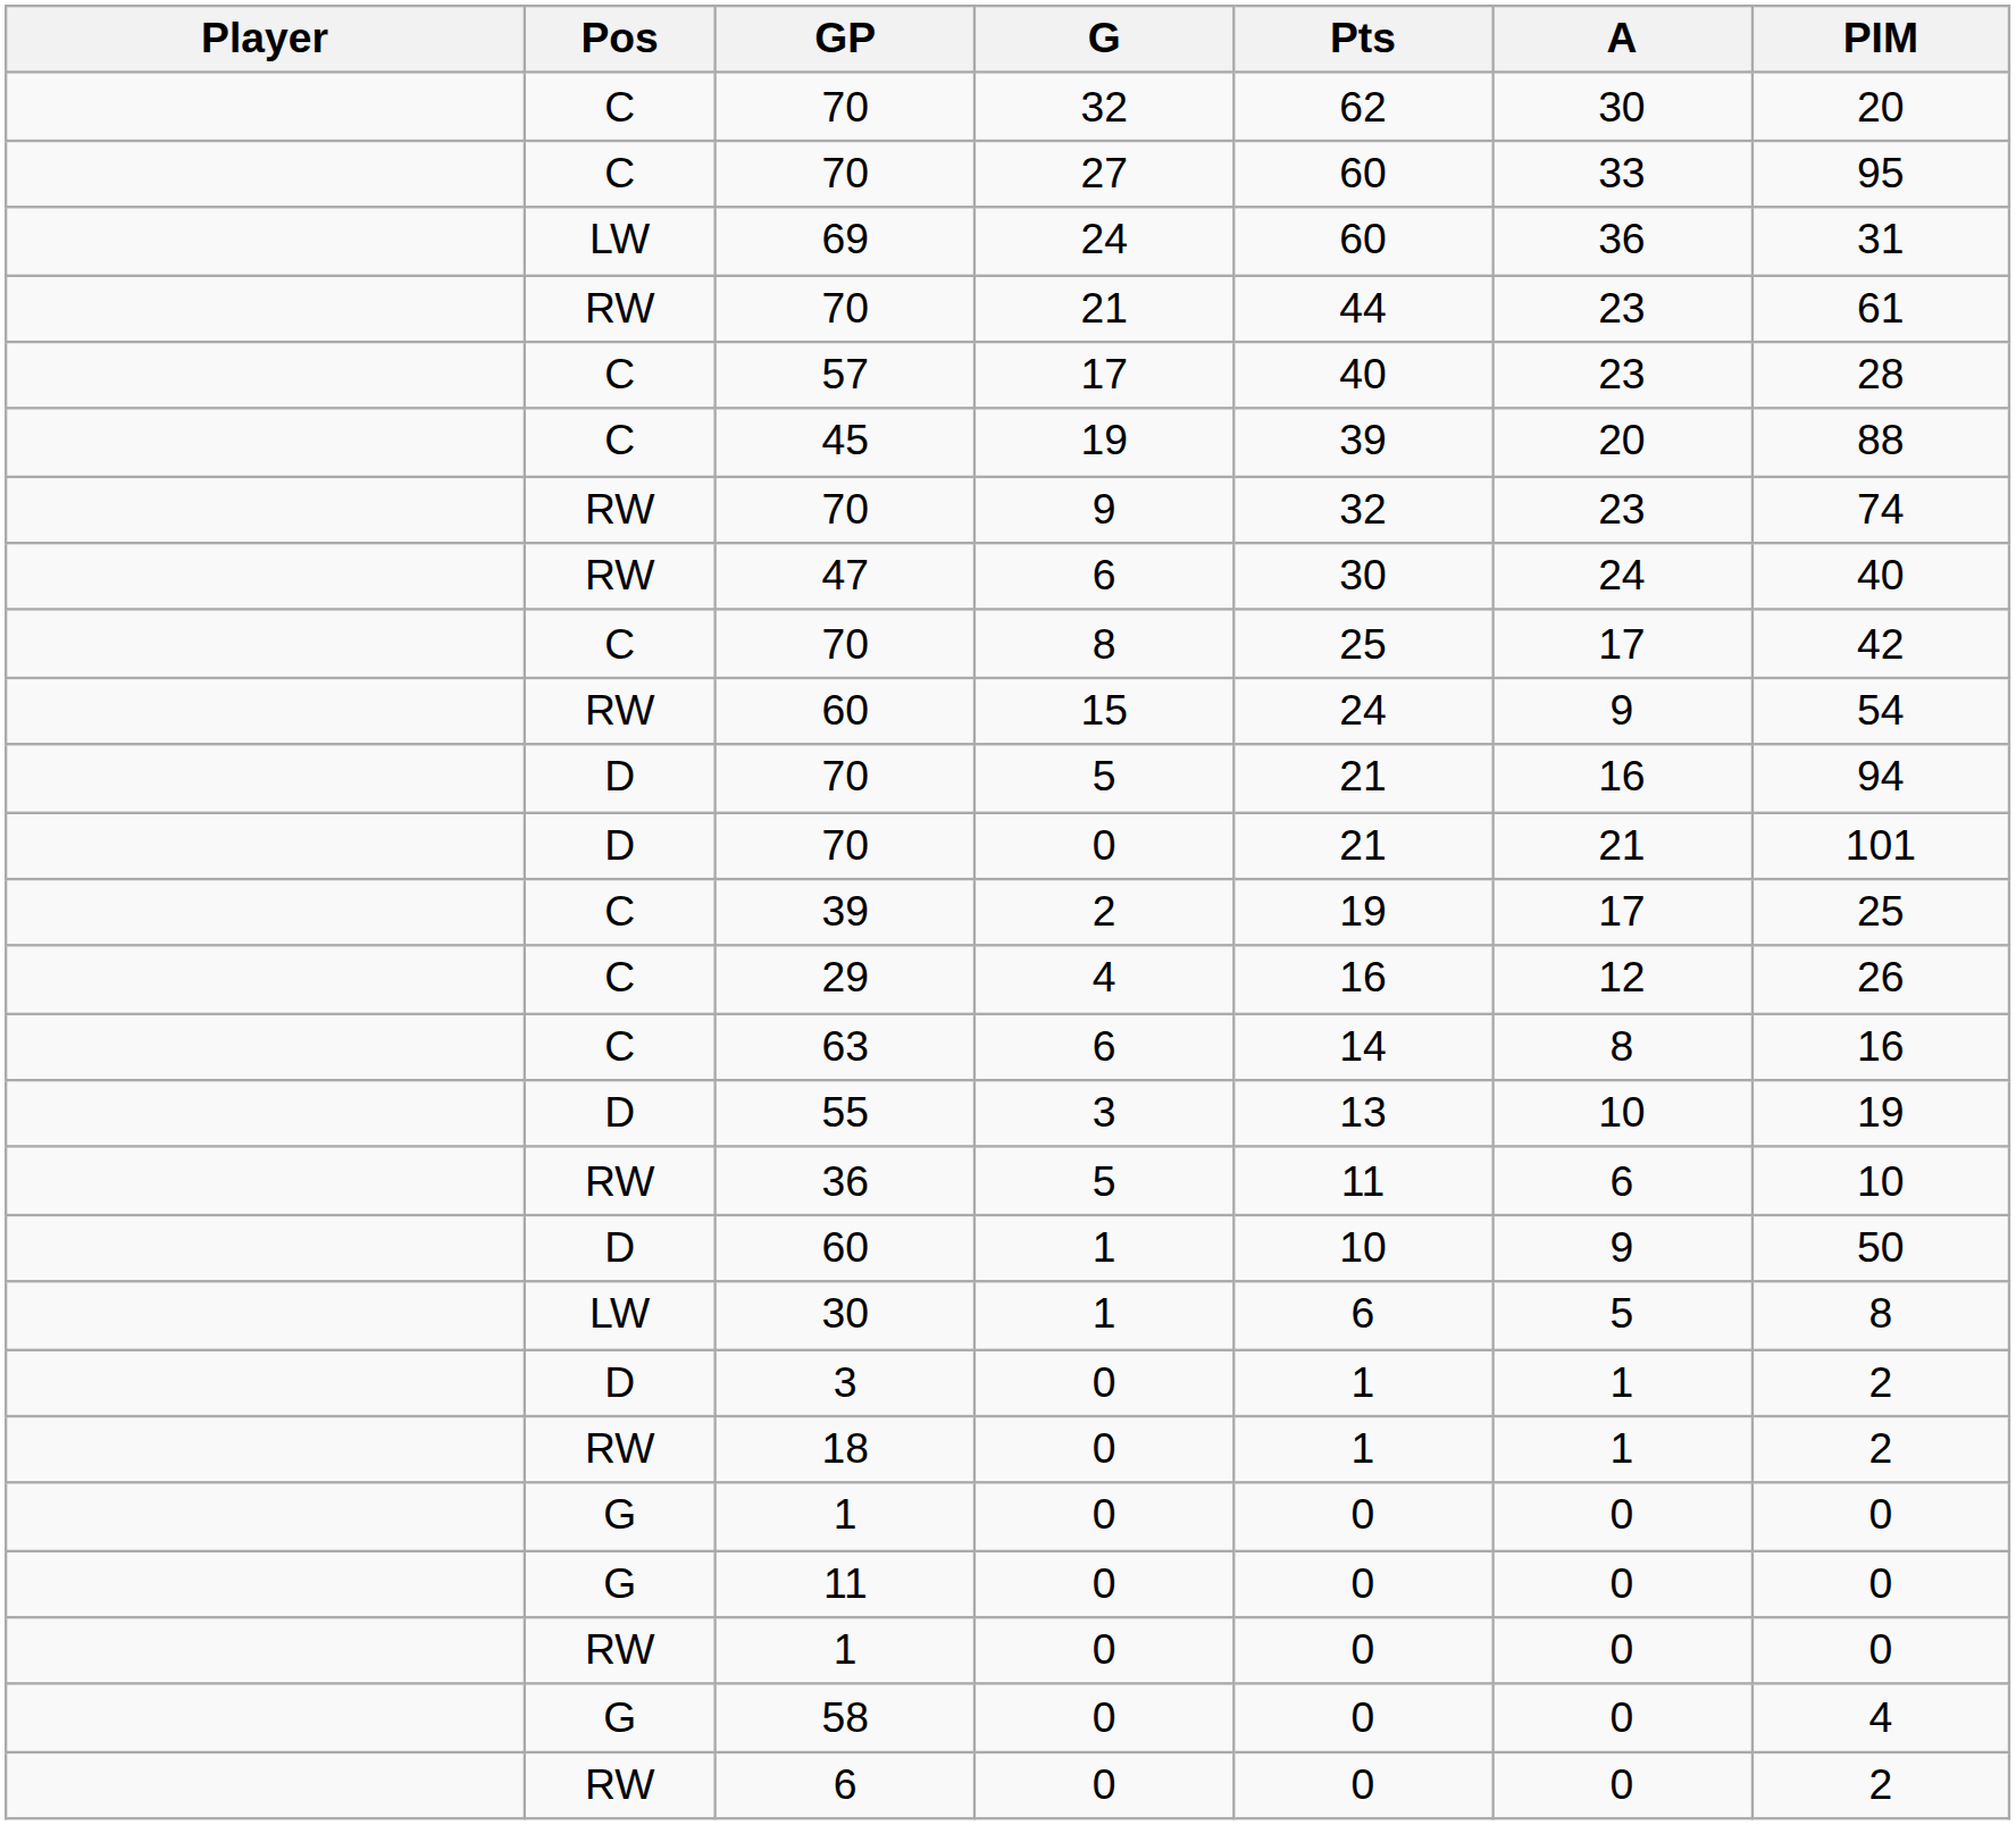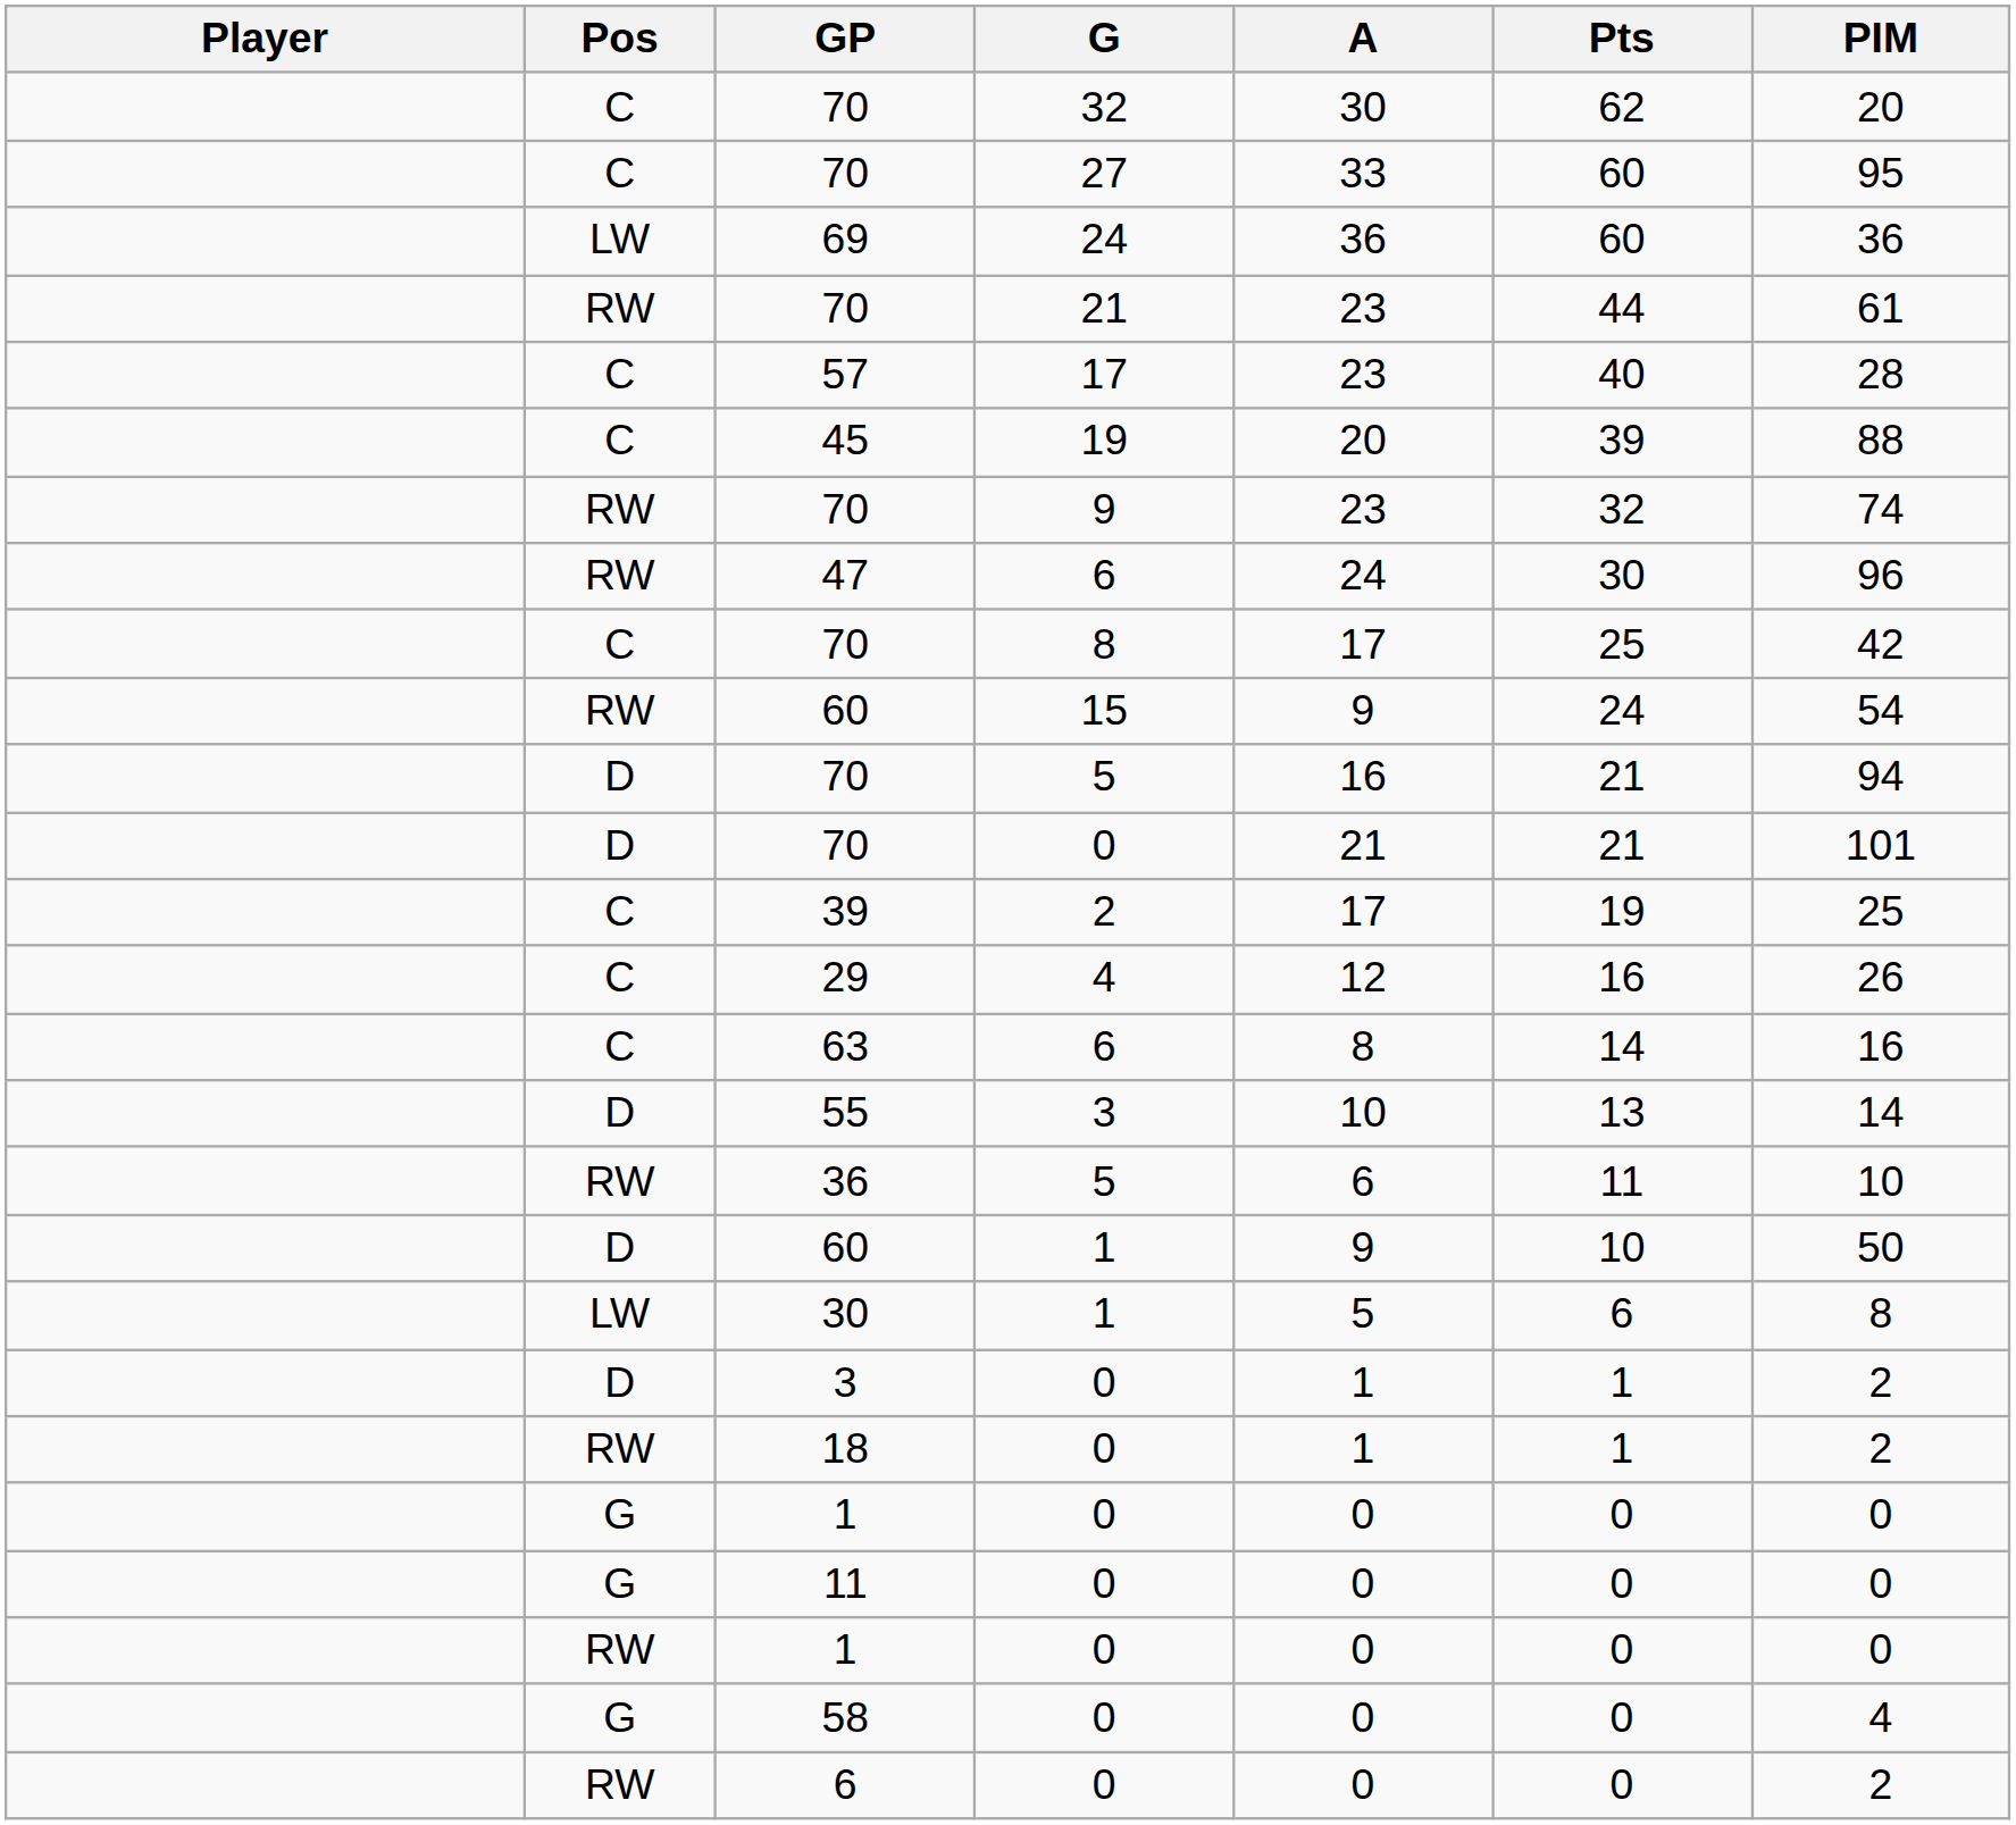 <table class="wikitable sortable" width="60%">
 <tr ALIGN="center">
 <th bgcolor="#DDDDFF" width="10%">Player</th>
 <th bgcolor="#DDDDFF" width="3%" title="Position">Pos</th>
 <th bgcolor="#DDDDFF" width="5%" title="Games played">GP</th>
 <th bgcolor="#DDDDFF" width="5%" title="Goals">G</th>
+<th bgcolor="#DDDDFF" width="5%" title="Assists">A</th>
 <th bgcolor="#DDDDFF" width="5%" title="Points">Pts</th>
-<th bgcolor="#DDDDFF" width="5%" title="Assists">A</th>
 <th bgcolor="#DDDDFF" width="5%" title="Penalties in Minutes">PIM</th>
 </tr>
 <tr align="center">
 <td align="right"></td>
 <td>C</td>
 <td>70</td>
 <td>32</td>
+<td>30</td>
 <td>62</td>
-<td>30</td>
 <td>20</td>
 </tr>
 <tr align="center">
 <td align="right"></td>
 <td>C</td>
 <td>70</td>
 <td>27</td>
+<td>33</td>
 <td>60</td>
-<td>33</td>
 <td>95</td>
 </tr>
 <tr align="center">
 <td align="right"></td>
 <td>LW</td>
 <td>69</td>
 <td>24</td>
+<td>36</td>
 <td>60</td>
 <td>36</td>
-<td>31</td>
 </tr>
 <tr align="center">
 <td align="right"></td>
 <td>RW</td>
 <td>70</td>
 <td>21</td>
+<td>23</td>
 <td>44</td>
-<td>23</td>
 <td>61</td>
 </tr>
 <tr align="center">
 <td align="right"></td>
 <td>C</td>
 <td>57</td>
 <td>17</td>
+<td>23</td>
 <td>40</td>
-<td>23</td>
 <td>28</td>
 </tr>
 <tr align="center">
 <td align="right"></td>
 <td>C</td>
 <td>45</td>
 <td>19</td>
+<td>20</td>
 <td>39</td>
-<td>20</td>
 <td>88</td>
 </tr>
 <tr align="center">
 <td align="right"></td>
 <td>RW</td>
 <td>70</td>
 <td>9</td>
+<td>23</td>
 <td>32</td>
-<td>23</td>
 <td>74</td>
 </tr>
 <tr align="center">
 <td align="right"></td>
 <td>RW</td>
 <td>47</td>
 <td>6</td>
+<td>24</td>
 <td>30</td>
-<td>24</td>
-<td>40</td>
+<td>96</td>
 </tr>
 <tr align="center">
 <td align="right"></td>
 <td>C</td>
 <td>70</td>
 <td>8</td>
+<td>17</td>
 <td>25</td>
-<td>17</td>
 <td>42</td>
 </tr>
 <tr align="center">
 <td align="right"></td>
 <td>RW</td>
 <td>60</td>
 <td>15</td>
+<td>9</td>
 <td>24</td>
-<td>9</td>
 <td>54</td>
 </tr>
 <tr align="center">
 <td align="right"></td>
 <td>D</td>
 <td>70</td>
 <td>5</td>
+<td>16</td>
 <td>21</td>
-<td>16</td>
 <td>94</td>
 </tr>
 <tr align="center">
 <td align="right"></td>
 <td>D</td>
 <td>70</td>
 <td>0</td>
 <td>21</td>
 <td>21</td>
 <td>101</td>
 </tr>
 <tr align="center">
 <td align="right"></td>
 <td>C</td>
 <td>39</td>
 <td>2</td>
+<td>17</td>
 <td>19</td>
-<td>17</td>
 <td>25</td>
 </tr>
 <tr align="center">
 <td align="right"></td>
 <td>C</td>
 <td>29</td>
 <td>4</td>
+<td>12</td>
 <td>16</td>
-<td>12</td>
 <td>26</td>
 </tr>
 <tr align="center">
 <td align="right"></td>
 <td>C</td>
 <td>63</td>
 <td>6</td>
+<td>8</td>
 <td>14</td>
-<td>8</td>
 <td>16</td>
 </tr>
 <tr align="center">
 <td align="right"></td>
 <td>D</td>
 <td>55</td>
 <td>3</td>
+<td>10</td>
 <td>13</td>
-<td>10</td>
-<td>19</td>
+<td>14</td>
 </tr>
 <tr align="center">
 <td align="right"></td>
 <td>RW</td>
 <td>36</td>
 <td>5</td>
+<td>6</td>
 <td>11</td>
-<td>6</td>
 <td>10</td>
 </tr>
 <tr align="center">
 <td align="right"></td>
 <td>D</td>
 <td>60</td>
 <td>1</td>
+<td>9</td>
 <td>10</td>
-<td>9</td>
 <td>50</td>
 </tr>
 <tr align="center">
 <td align="right"></td>
 <td>LW</td>
 <td>30</td>
 <td>1</td>
+<td>5</td>
 <td>6</td>
-<td>5</td>
 <td>8</td>
 </tr>
 <tr align="center">
 <td align="right"></td>
 <td>D</td>
 <td>3</td>
 <td>0</td>
 <td>1</td>
 <td>1</td>
 <td>2</td>
 </tr>
 <tr align="center">
 <td align="right"></td>
 <td>RW</td>
 <td>18</td>
 <td>0</td>
 <td>1</td>
 <td>1</td>
 <td>2</td>
 </tr>
 <tr align="center">
 <td align="right"></td>
 <td>G</td>
 <td>1</td>
 <td>0</td>
 <td>0</td>
 <td>0</td>
 <td>0</td>
 </tr>
 <tr align="center">
 <td align="right"></td>
 <td>G</td>
 <td>11</td>
 <td>0</td>
 <td>0</td>
 <td>0</td>
 <td>0</td>
 </tr>
 <tr align="center">
 <td align="right"></td>
 <td>RW</td>
 <td>1</td>
 <td>0</td>
 <td>0</td>
 <td>0</td>
 <td>0</td>
 </tr>
 <tr align="center">
 <td align="right"></td>
 <td>G</td>
 <td>58</td>
 <td>0</td>
 <td>0</td>
 <td>0</td>
 <td>4</td>
 </tr>
 <tr align="center">
 <td align="right"></td>
 <td>RW</td>
 <td>6</td>
 <td>0</td>
 <td>0</td>
 <td>0</td>
 <td>2</td>
 </tr>
 </table>
